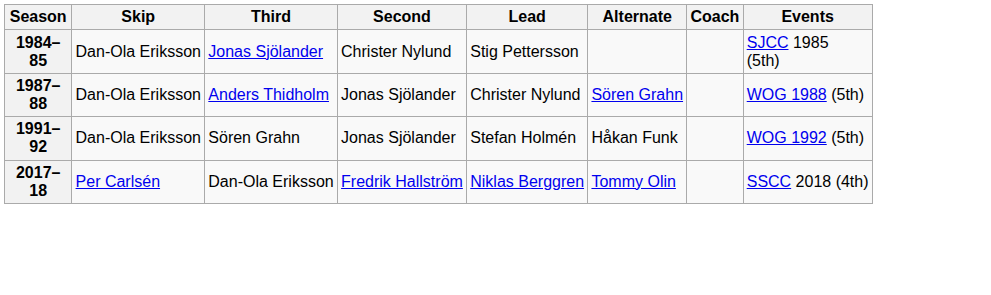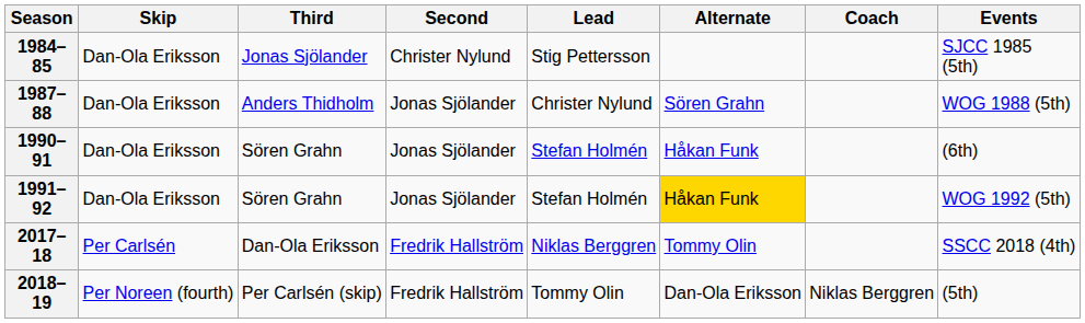 <table class="wikitable">
 <tr>
 <th scope="col" width=60>Season</th>
 <th scope="col">Skip</th>
 <th scope="col">Third</th>
 <th scope="col">Second</th>
 <th scope="col">Lead</th>
 <th scope="col">Alternate</th>
 <th scope="col">Coach</th>
 <th scope="col">Events</th>
 </tr>
 <tr>
 <th scope="row">1984–85</th>
 <td>Dan-Ola Eriksson</td>
 <td><a href='#'>Jonas Sjölander</a></td>
 <td>Christer Nylund</td>
 <td>Stig Pettersson</td>
 <td></td>
 <td></td>
 <td><a href='#'>SJCC</a> 1985 <br> (5th)</td>
 </tr>
 <tr>
 <th scope="row">1987–88</th>
 <td>Dan-Ola Eriksson</td>
 <td><a href='#'>Anders Thidholm</a></td>
 <td>Jonas Sjölander</td>
 <td>Christer Nylund</td>
 <td><a href='#'>Sören Grahn</a></td>
 <td></td>
 <td><a href='#'>WOG 1988</a> (5th)</td>
 </tr>
 <tr>
+<th scope="row">1990–91</th>
+<td>Dan-Ola Eriksson</td>
+<td>Sören Grahn</td>
+<td>Jonas Sjölander</td>
+<td><a href='#'>Stefan Holmén</a></td>
+<td><a href='#'>Håkan Funk</a></td>
+<td></td>
+<td> (6th)</td>
+</tr>
+<tr>
 <th scope="row">1991–92</th>
 <td>Dan-Ola Eriksson</td>
 <td>Sören Grahn</td>
 <td>Jonas Sjölander</td>
 <td>Stefan Holmén</td>
-<td>Håkan Funk</td>
+<td style="background: gold;">Håkan Funk</td>
 <td></td>
 <td><a href='#'>WOG 1992</a> (5th)</td>
 </tr>
 <tr>
 <th scope="row">2017–18</th>
 <td><a href='#'>Per Carlsén</a></td>
 <td>Dan-Ola Eriksson</td>
 <td><a href='#'>Fredrik Hallström</a></td>
 <td><a href='#'>Niklas Berggren</a></td>
 <td><a href='#'>Tommy Olin</a></td>
 <td></td>
 <td><a href='#'>SSCC</a> 2018 (4th)</td>
 </tr>
+<tr>
+<th scope="row">2018–19</th>
+<td><a href='#'>Per Noreen</a> (fourth)</td>
+<td>Per Carlsén (skip)</td>
+<td>Fredrik Hallström</td>
+<td>Tommy Olin</td>
+<td>Dan-Ola Eriksson</td>
+<td>Niklas Berggren</td>
+<td> (5th)</td>
+</tr>
 </table>
